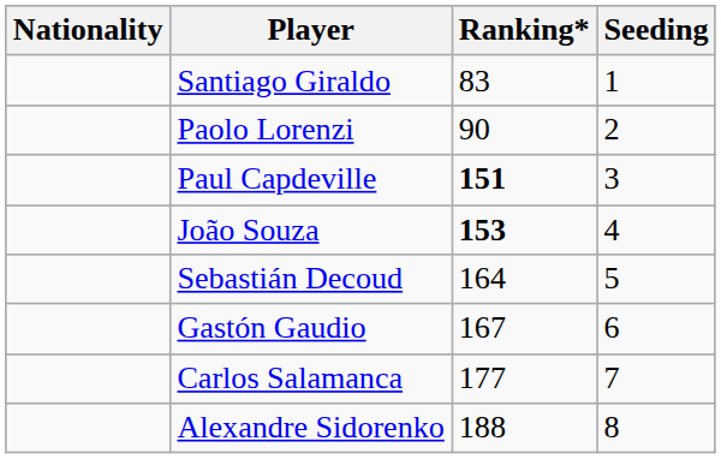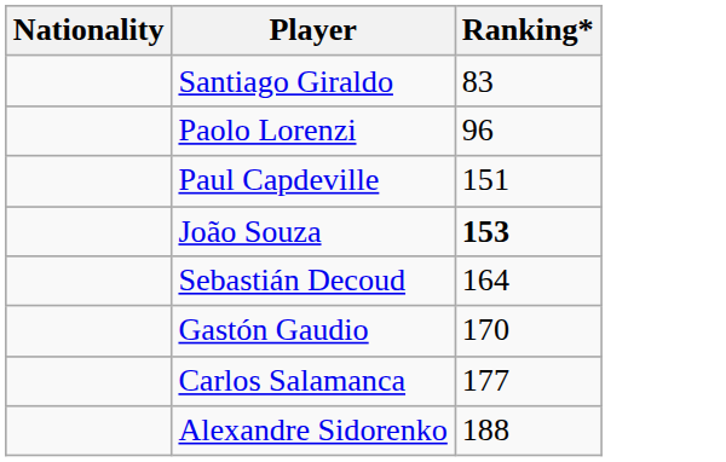 <table class="wikitable" border="1">
 <tr>
 <th>Nationality</th>
 <th>Player</th>
 <th>Ranking*</th>
-<th>Seeding</th>
 </tr>
 <tr>
 <td></td>
 <td><a href='#'>Santiago Giraldo</a></td>
 <td>83</td>
-<td>1</td>
 </tr>
 <tr>
 <td></td>
 <td><a href='#'>Paolo Lorenzi</a></td>
-<td>90</td>
-<td>2</td>
+<td>96</td>
 </tr>
 <tr>
 <td></td>
 <td><a href='#'>Paul Capdeville</a></td>
-<td><strong>151</strong></td>
-<td>3</td>
+<td>151</td>
 </tr>
 <tr>
 <td></td>
 <td><a href='#'>João Souza</a></td>
 <td><strong>153</strong></td>
-<td>4</td>
 </tr>
 <tr>
 <td></td>
 <td><a href='#'>Sebastián Decoud</a></td>
 <td>164</td>
-<td>5</td>
 </tr>
 <tr>
 <td></td>
 <td><a href='#'>Gastón Gaudio</a></td>
-<td>167</td>
-<td>6</td>
+<td>170</td>
 </tr>
 <tr>
 <td></td>
 <td><a href='#'>Carlos Salamanca</a></td>
 <td>177</td>
-<td>7</td>
 </tr>
 <tr>
 <td></td>
 <td><a href='#'>Alexandre Sidorenko</a></td>
 <td>188</td>
-<td>8</td>
 </tr>
 </table>
